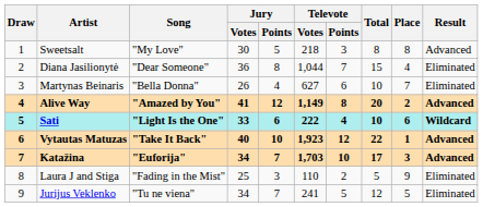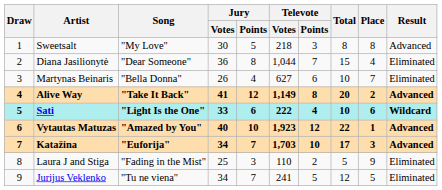 <table class="sortable wikitable" style="margin: 1em auto 1em auto; text-align:center;">
 <tr>
 <th rowspan="2">Draw</th>
 <th rowspan="2">Artist</th>
 <th rowspan="2">Song</th>
 <th colspan="2">Jury</th>
 <th colspan="2">Televote</th>
 <th rowspan="2">Total</th>
 <th rowspan="2">Place</th>
 <th rowspan="2">Result</th>
 </tr>
 <tr>
 <th>Votes</th>
 <th>Points</th>
 <th>Votes</th>
 <th>Points</th>
 </tr>
 <tr>
 <td>1</td>
 <td align="left">Sweetsalt</td>
 <td align="left">"My Love"</td>
 <td>30</td>
 <td>5</td>
 <td>218</td>
 <td>3</td>
 <td>8</td>
 <td>8</td>
 <td align="left">Advanced</td>
 </tr>
 <tr>
 <td>2</td>
 <td align="left">Diana Jasilionytė</td>
 <td align="left">"Dear Someone"</td>
 <td>36</td>
 <td>8</td>
 <td>1,044</td>
 <td>7</td>
 <td>15</td>
 <td>4</td>
 <td align="left">Eliminated</td>
 </tr>
 <tr>
 <td>3</td>
 <td align="left">Martynas Beinaris</td>
 <td align="left">"Bella Donna"</td>
 <td>26</td>
 <td>4</td>
 <td>627</td>
 <td>6</td>
 <td>10</td>
 <td>7</td>
 <td align="left">Eliminated</td>
 </tr>
 <tr style="font-weight:bold; background:navajowhite;">
 <td>4</td>
 <td align="left">Alive Way</td>
-<td align="left">"Amazed by You"</td>
+<td align="left">"Take It Back"</td>
 <td>41</td>
 <td>12</td>
 <td>1,149</td>
 <td>8</td>
 <td>20</td>
 <td>2</td>
 <td align="left">Advanced</td>
 </tr>
 <tr style="font-weight:bold; background:paleturquoise;">
 <td>5</td>
 <td align="left"><a href='#'>Sati</a></td>
 <td align="left">"Light Is the One"</td>
 <td>33</td>
 <td>6</td>
 <td>222</td>
 <td>4</td>
 <td>10</td>
 <td>6</td>
 <td align="left">Wildcard</td>
 </tr>
 <tr style="font-weight:bold; background:navajowhite;">
 <td>6</td>
 <td align="left">Vytautas Matuzas</td>
-<td align="left">"Take It Back"</td>
+<td align="left">"Amazed by You"</td>
 <td>40</td>
 <td>10</td>
 <td>1,923</td>
 <td>12</td>
 <td>22</td>
 <td>1</td>
 <td align="left">Advanced</td>
 </tr>
 <tr style="font-weight:bold; background:navajowhite;">
 <td>7</td>
 <td align="left">Katažina</td>
 <td align="left">"Euforija"</td>
 <td>34</td>
 <td>7</td>
 <td>1,703</td>
 <td>10</td>
 <td>17</td>
 <td>3</td>
 <td align="left">Advanced</td>
 </tr>
 <tr>
 <td>8</td>
 <td align="left">Laura J and Stiga</td>
 <td align="left">"Fading in the Mist"</td>
 <td>25</td>
 <td>3</td>
 <td>110</td>
 <td>2</td>
 <td>5</td>
 <td>9</td>
 <td align="left">Eliminated</td>
 </tr>
 <tr>
 <td>9</td>
 <td align="left"><a href='#'>Jurijus Veklenko</a></td>
 <td align="left">"Tu ne viena"</td>
 <td>34</td>
 <td>7</td>
 <td>241</td>
 <td>5</td>
 <td>12</td>
 <td>5</td>
 <td align="left">Eliminated</td>
 </tr>
 </table>
